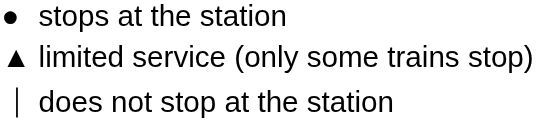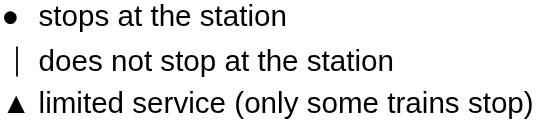 <table>
 <tr>
 <td>●</td>
 <td>stops at the station</td>
 </tr>
 <tr>
+<td>｜</td>
+<td>does not stop at the station</td>
+</tr>
+<tr>
 <td>▲</td>
 <td>limited service (only some trains stop)</td>
 </tr>
-<tr>
-<td>｜</td>
-<td>does not stop at the station</td>
-</tr>
 </table>
